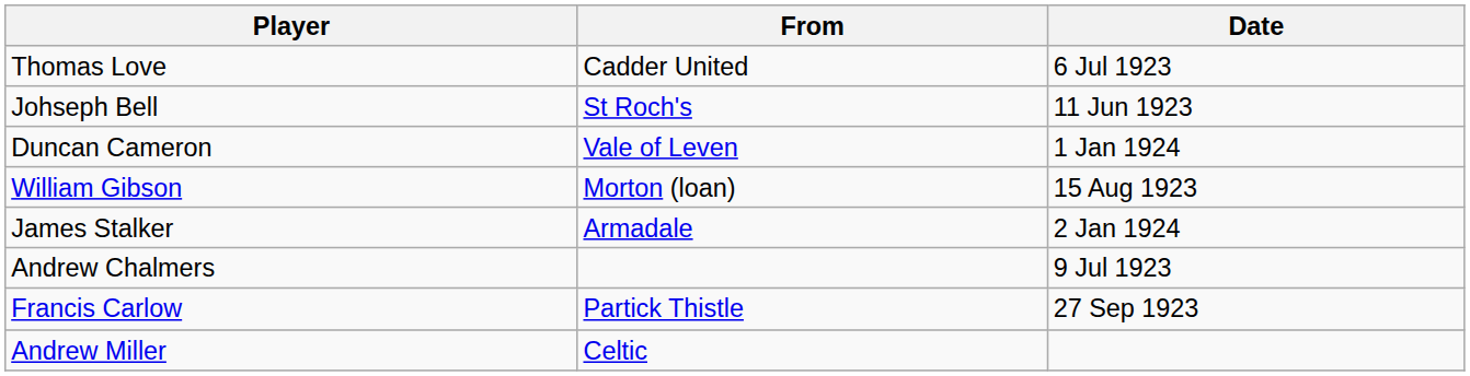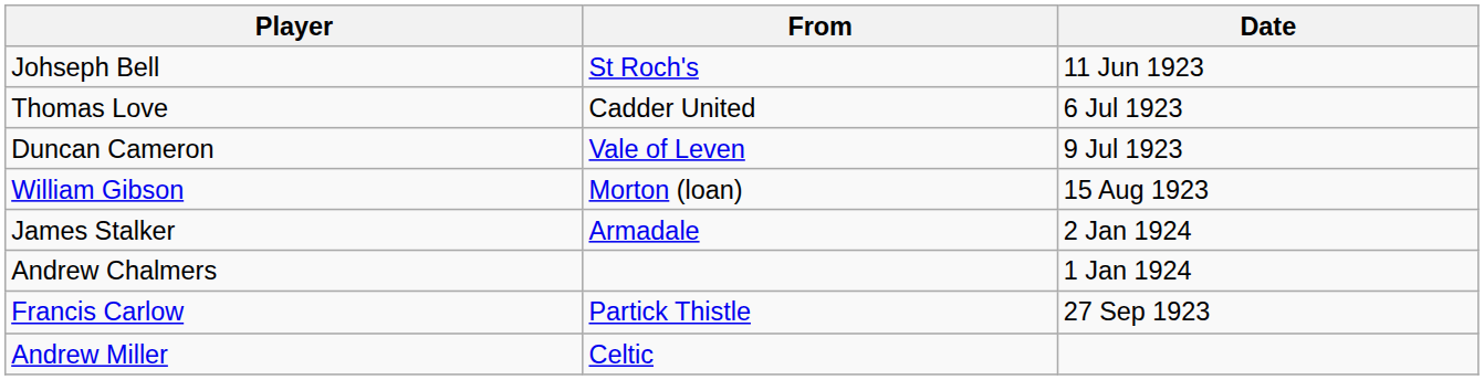 <table class="wikitable" style="text-align:center; font-size:95%;width:98%; text-align:left">
 <tr>
 <th>Player</th>
 <th>From</th>
 <th>Date</th>
 </tr>
 <tr>
+<td> Johseph Bell</td>
+<td> <a href='#'>St Roch's</a></td>
+<td>11 Jun 1923</td>
+</tr>
+<tr>
 <td> Thomas Love</td>
 <td> Cadder United</td>
 <td>6 Jul 1923</td>
 </tr>
 <tr>
-<td> Johseph Bell</td>
-<td> <a href='#'>St Roch's</a></td>
-<td>11 Jun 1923</td>
-</tr>
-<tr>
 <td> Duncan Cameron</td>
 <td> <a href='#'>Vale of Leven</a></td>
-<td>1 Jan 1924</td>
+<td>9 Jul 1923</td>
 </tr>
 <tr>
 <td> <a href='#'>William Gibson</a></td>
 <td> <a href='#'>Morton</a> (loan)</td>
 <td>15 Aug 1923</td>
 </tr>
 <tr>
 <td> James Stalker</td>
 <td> <a href='#'>Armadale</a></td>
 <td>2 Jan 1924</td>
 </tr>
 <tr>
 <td> Andrew Chalmers</td>
 <td></td>
-<td>9 Jul 1923</td>
+<td>1 Jan 1924</td>
 </tr>
 <tr>
 <td> <a href='#'>Francis Carlow</a></td>
 <td> <a href='#'>Partick Thistle</a></td>
 <td>27 Sep 1923</td>
 </tr>
 <tr>
 <td> <a href='#'>Andrew Miller</a></td>
 <td> <a href='#'>Celtic</a></td>
 <td></td>
 </tr>
 </table>
